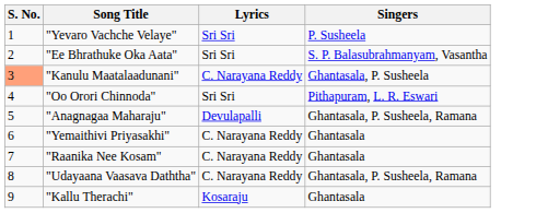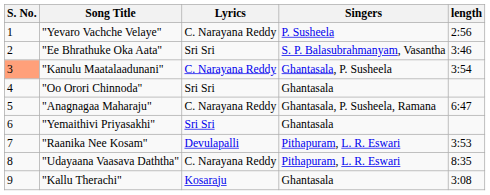 <table class="wikitable">
 <tr>
 <th>S. No.</th>
 <th>Song Title</th>
 <th>Lyrics</th>
 <th>Singers</th>
+<th>length</th>
 </tr>
 <tr>
 <td>1</td>
 <td>"Yevaro Vachche Velaye"</td>
-<td><a href='#'>Sri Sri</a></td>
+<td>C. Narayana Reddy</td>
 <td><a href='#'>P. Susheela</a></td>
+<td>2:56</td>
 </tr>
 <tr>
 <td>2</td>
 <td>"Ee Bhrathuke Oka Aata"</td>
 <td>Sri Sri</td>
 <td><a href='#'>S. P. Balasubrahmanyam</a>, Vasantha</td>
+<td>3:46</td>
 </tr>
 <tr>
 <td style="background: lightsalmon;">3</td>
 <td>"Kanulu Maatalaadunani"</td>
 <td><a href='#'>C. Narayana Reddy</a></td>
 <td><a href='#'>Ghantasala</a>, P. Susheela</td>
+<td>3:54</td>
 </tr>
 <tr>
 <td>4</td>
 <td>"Oo Orori Chinnoda"</td>
 <td>Sri Sri</td>
-<td><a href='#'>Pithapuram</a>, <a href='#'>L. R. Eswari</a></td>
+<td>Ghantasala</td>
+<td></td>
 </tr>
 <tr>
 <td>5</td>
 <td>"Anagnagaa Maharaju"</td>
-<td><a href='#'>Devulapalli</a></td>
+<td>C. Narayana Reddy</td>
 <td>Ghantasala, P. Susheela, Ramana</td>
+<td>6:47</td>
 </tr>
 <tr>
 <td>6</td>
 <td>"Yemaithivi Priyasakhi"</td>
-<td>C. Narayana Reddy</td>
+<td><a href='#'>Sri Sri</a></td>
 <td>Ghantasala</td>
+<td></td>
 </tr>
 <tr>
 <td>7</td>
 <td>"Raanika Nee Kosam"</td>
-<td>C. Narayana Reddy</td>
-<td>Ghantasala</td>
+<td><a href='#'>Devulapalli</a></td>
+<td><a href='#'>Pithapuram</a>, <a href='#'>L. R. Eswari</a></td>
+<td>3:53</td>
 </tr>
 <tr>
 <td>8</td>
 <td>"Udayaana Vaasava Daththa"</td>
 <td>C. Narayana Reddy</td>
-<td>Ghantasala, P. Susheela, Ramana</td>
+<td><a href='#'>Pithapuram</a>, <a href='#'>L. R. Eswari</a></td>
+<td>8:35</td>
 </tr>
 <tr>
 <td>9</td>
 <td>"Kallu Therachi"</td>
 <td><a href='#'>Kosaraju</a></td>
 <td>Ghantasala</td>
+<td>3:08</td>
 </tr>
 </table>
